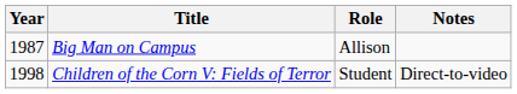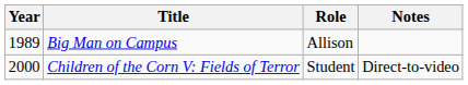 <table class="wikitable sortable">
 <tr>
 <th>Year</th>
 <th>Title</th>
 <th>Role</th>
 <th class="unsortable">Notes</th>
 </tr>
 <tr>
-<td>1987</td>
+<td>1989</td>
 <td><em><a href='#'>Big Man on Campus</a></em></td>
 <td>Allison</td>
 <td></td>
 </tr>
 <tr>
-<td>1998</td>
+<td>2000</td>
 <td><em><a href='#'>Children of the Corn V: Fields of Terror</a></em></td>
 <td>Student</td>
 <td>Direct-to-video</td>
 </tr>
 </table>
